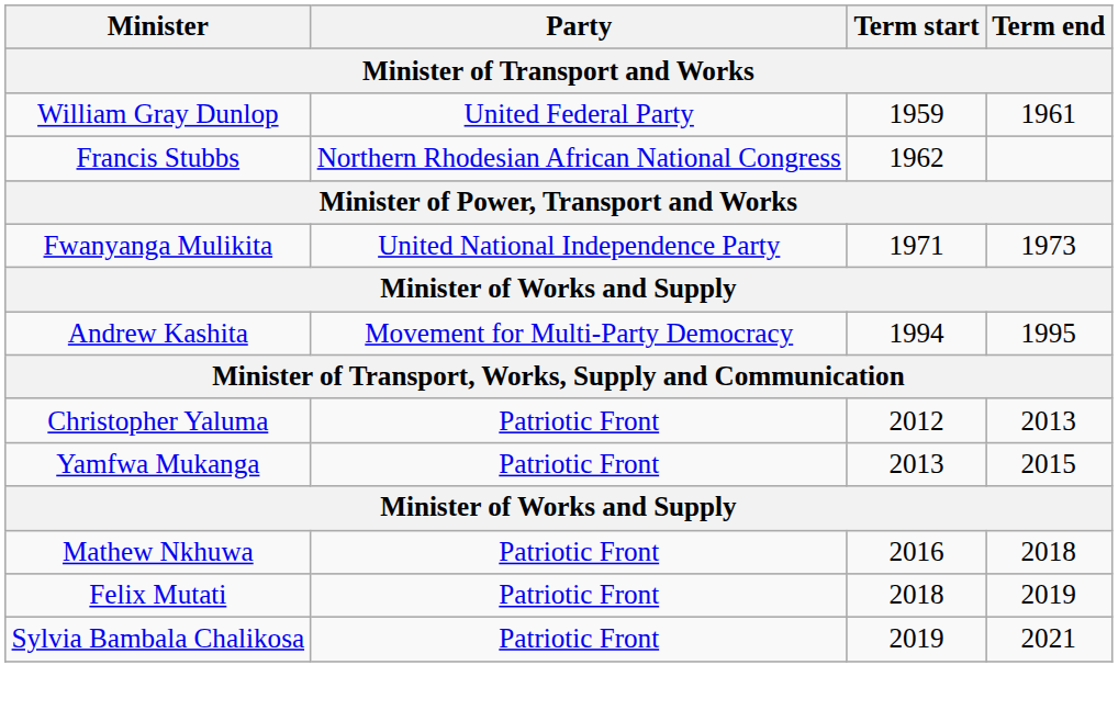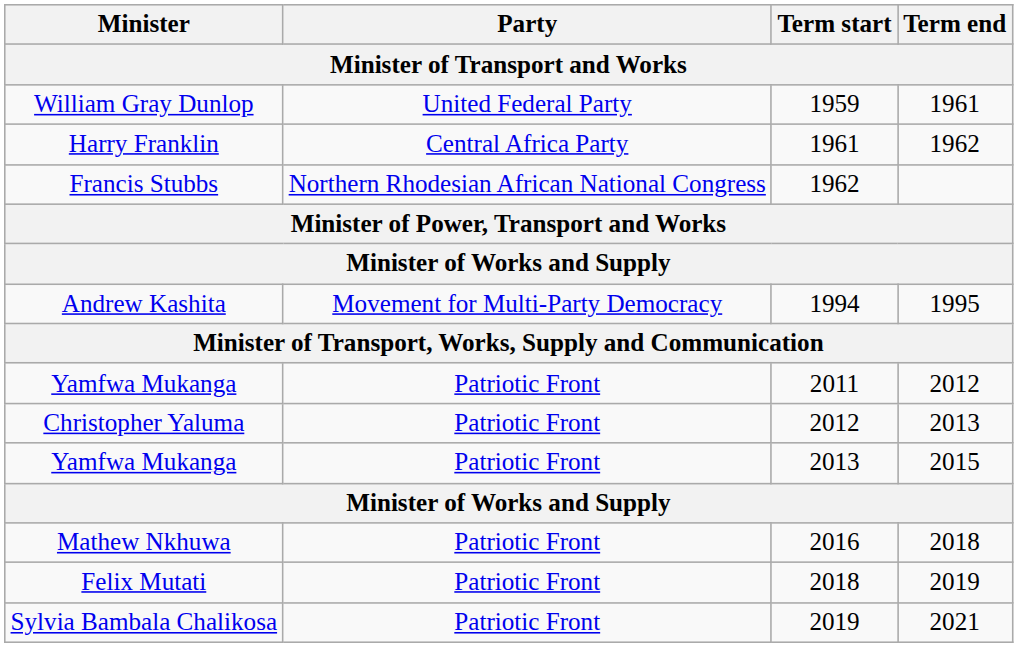 <table class=wikitable style=text-align:center>
 <tr>
 <th>Minister</th>
 <th>Party</th>
 <th>Term start</th>
 <th>Term end</th>
 </tr>
 <tr>
 <th colspan=4>Minister of Transport and Works</th>
 </tr>
 <tr>
 <td><a href='#'>William Gray Dunlop</a></td>
 <td><a href='#'>United Federal Party</a></td>
 <td>1959</td>
 <td>1961</td>
 </tr>
 <tr>
+<td><a href='#'>Harry Franklin</a></td>
+<td><a href='#'>Central Africa Party</a></td>
+<td>1961</td>
+<td>1962</td>
+</tr>
+<tr>
 <td><a href='#'>Francis Stubbs</a></td>
 <td><a href='#'>Northern Rhodesian African National Congress</a></td>
 <td>1962</td>
 <td></td>
 </tr>
 <tr>
 <th colspan=4>Minister of Power, Transport and Works</th>
-</tr>
-<tr>
-<td><a href='#'>Fwanyanga Mulikita</a></td>
-<td><a href='#'>United National Independence Party</a></td>
-<td>1971</td>
-<td>1973</td>
 </tr>
 <tr>
 <th colspan=4>Minister of Works and Supply</th>
 </tr>
 <tr>
 <td><a href='#'>Andrew Kashita</a></td>
 <td><a href='#'>Movement for Multi-Party Democracy</a></td>
 <td>1994</td>
 <td>1995</td>
 </tr>
 <tr>
 <th colspan=4>Minister of Transport, Works, Supply and Communication</th>
+</tr>
+<tr>
+<td><a href='#'>Yamfwa Mukanga</a></td>
+<td><a href='#'>Patriotic Front</a></td>
+<td>2011</td>
+<td>2012</td>
 </tr>
 <tr>
 <td><a href='#'>Christopher Yaluma</a></td>
 <td><a href='#'>Patriotic Front</a></td>
 <td>2012</td>
 <td>2013</td>
 </tr>
 <tr>
 <td><a href='#'>Yamfwa Mukanga</a></td>
 <td><a href='#'>Patriotic Front</a></td>
 <td>2013</td>
 <td>2015</td>
 </tr>
 <tr>
 <th colspan=4>Minister of Works and Supply</th>
 </tr>
 <tr>
 <td><a href='#'>Mathew Nkhuwa</a></td>
 <td><a href='#'>Patriotic Front</a></td>
 <td>2016</td>
 <td>2018</td>
 </tr>
 <tr>
 <td><a href='#'>Felix Mutati</a></td>
 <td><a href='#'>Patriotic Front</a></td>
 <td>2018</td>
 <td>2019</td>
 </tr>
 <tr>
 <td><a href='#'>Sylvia Bambala Chalikosa</a></td>
 <td><a href='#'>Patriotic Front</a></td>
 <td>2019</td>
 <td>2021</td>
 </tr>
 </table>
